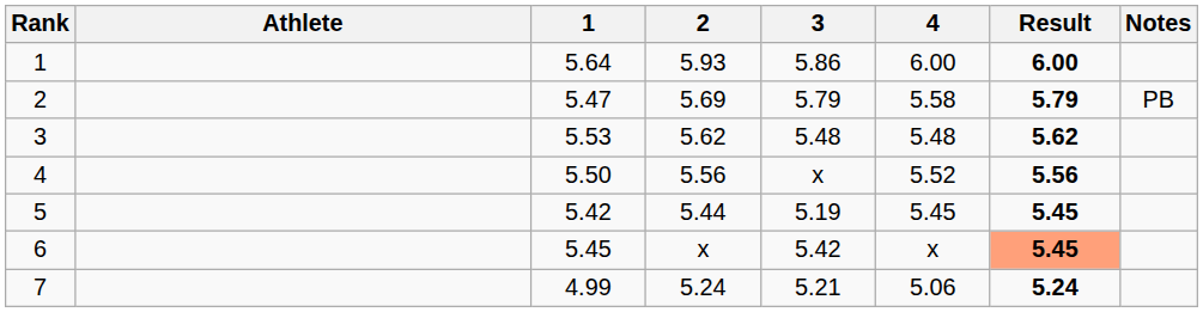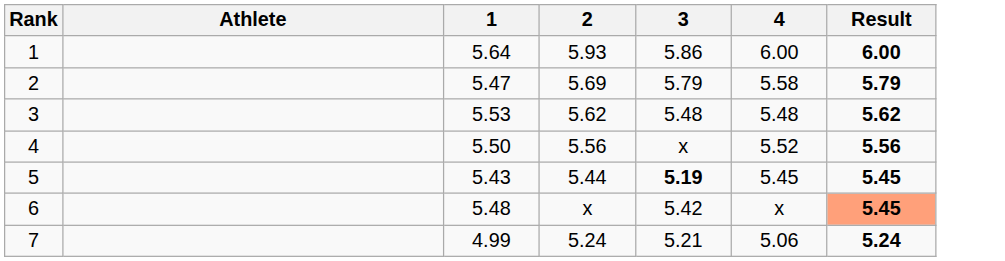 <table class="wikitable" style="text-align:center">
 <tr>
 <th>Rank</th>
 <th width=300>Athlete</th>
 <th width=70>1</th>
 <th width=70>2</th>
 <th width=70>3</th>
 <th width=70>4</th>
 <th width=80>Result</th>
-<th>Notes</th>
 </tr>
 <tr>
 <td>1</td>
 <td align=left></td>
 <td>5.64</td>
 <td>5.93</td>
 <td>5.86</td>
 <td>6.00</td>
 <td><strong>6.00</strong></td>
-<td></td>
 </tr>
 <tr>
 <td>2</td>
 <td align=left></td>
 <td>5.47</td>
 <td>5.69</td>
 <td>5.79</td>
 <td>5.58</td>
 <td><strong>5.79</strong></td>
-<td>PB</td>
 </tr>
 <tr>
 <td>3</td>
 <td align=left></td>
 <td>5.53</td>
 <td>5.62</td>
 <td>5.48</td>
 <td>5.48</td>
 <td><strong>5.62</strong></td>
-<td></td>
 </tr>
 <tr>
 <td>4</td>
 <td align=left></td>
 <td>5.50</td>
 <td>5.56</td>
 <td>x</td>
 <td>5.52</td>
 <td><strong>5.56</strong></td>
-<td></td>
 </tr>
 <tr>
 <td>5</td>
 <td align=left></td>
-<td>5.42</td>
+<td>5.43</td>
 <td>5.44</td>
-<td>5.19</td>
+<td><strong>5.19</strong></td>
 <td>5.45</td>
 <td><strong>5.45</strong></td>
-<td></td>
 </tr>
 <tr>
 <td>6</td>
 <td align=left></td>
-<td>5.45</td>
+<td>5.48</td>
 <td>x</td>
 <td>5.42</td>
 <td>x</td>
 <td style="background: lightsalmon;"><strong>5.45</strong></td>
-<td></td>
 </tr>
 <tr>
 <td>7</td>
 <td align=left></td>
 <td>4.99</td>
 <td>5.24</td>
 <td>5.21</td>
 <td>5.06</td>
 <td><strong>5.24</strong></td>
-<td></td>
 </tr>
 </table>
